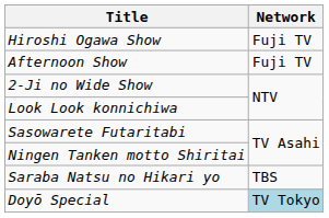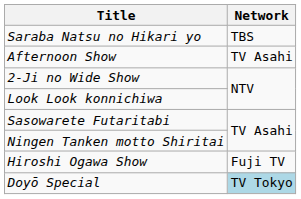 <table class="wikitable">
 <tr>
 <th>Title</th>
 <th>Network</th>
 </tr>
 <tr>
-<td><em>Hiroshi Ogawa Show</em></td>
-<td>Fuji TV</td>
+<td><em>Saraba Natsu no Hikari yo</em></td>
+<td>TBS</td>
 </tr>
 <tr>
 <td><em>Afternoon Show</em></td>
-<td>Fuji TV</td>
+<td>TV Asahi</td>
 </tr>
 <tr>
 <td><em>2-Ji no Wide Show</em></td>
 <td rowspan="2">NTV</td>
 </tr>
 <tr>
 <td><em>Look Look konnichiwa</em></td>
 </tr>
 <tr>
 <td><em>Sasowarete Futaritabi</em></td>
 <td rowspan="2">TV Asahi</td>
 </tr>
 <tr>
 <td><em>Ningen Tanken motto Shiritai</em></td>
 </tr>
 <tr>
-<td><em>Saraba Natsu no Hikari yo</em></td>
-<td>TBS</td>
+<td><em>Hiroshi Ogawa Show</em></td>
+<td>Fuji TV</td>
 </tr>
 <tr>
 <td><em>Doyō Special</em></td>
 <td style="background: lightblue;">TV Tokyo</td>
 </tr>
 </table>
